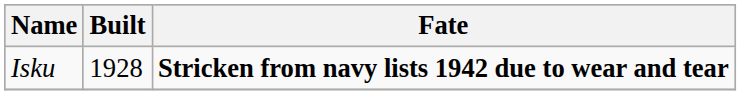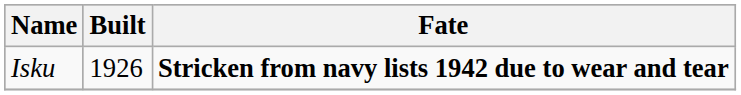 <table class="wikitable">
 <tr>
 <th>Name</th>
 <th>Built</th>
 <th>Fate</th>
 </tr>
 <tr>
 <td><em>Isku</em></td>
-<td>1928</td>
+<td>1926</td>
 <td><strong>Stricken from navy lists 1942 due to wear and tear</strong></td>
 </tr>
 <tr>
 </tr>
 </table>
